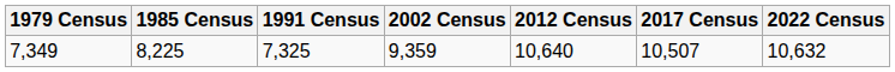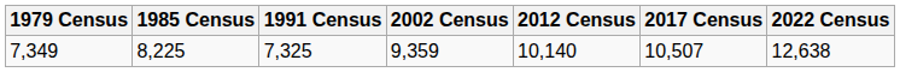 <table class="wikitable">
 <tr>
 <th>1979 Census</th>
 <th>1985 Census</th>
 <th>1991 Census</th>
 <th>2002 Census</th>
 <th>2012 Census</th>
 <th>2017 Census</th>
 <th>2022 Census</th>
 </tr>
 <tr>
 <td>7,349</td>
 <td>8,225</td>
 <td>7,325</td>
 <td>9,359</td>
-<td>10,640</td>
+<td>10,140</td>
 <td>10,507</td>
-<td>10,632</td>
+<td>12,638</td>
 </tr>
 </table>
